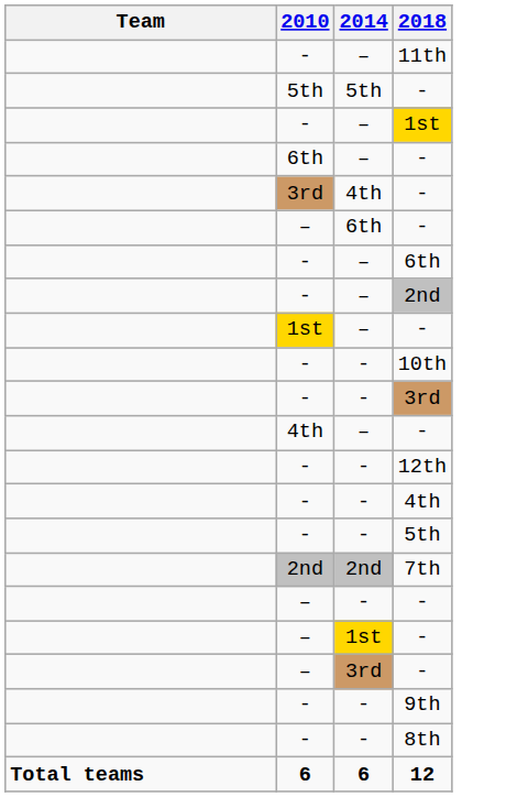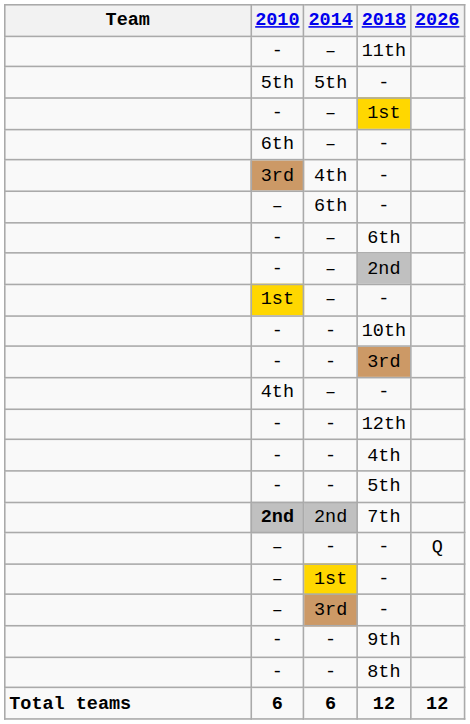 <table class=wikitable style="text-align:center; font-size:90%">
 <tr>
 <th width=150>Team</th>
 <th><a href='#'>2010</a></th>
 <th><a href='#'>2014</a></th>
 <th><a href='#'>2018</a></th>
+<th><a href='#'>2026</a></th>
 </tr>
 <tr>
 <td align=left></td>
 <td>-</td>
 <td>–</td>
 <td>11th</td>
+<td></td>
 </tr>
 <tr>
 <td align=left></td>
 <td>5th</td>
 <td>5th</td>
 <td>-</td>
+<td></td>
 </tr>
 <tr>
 <td align=left></td>
 <td>-</td>
 <td>–</td>
 <td bgcolor=gold>1st</td>
+<td></td>
 </tr>
 <tr>
 <td align=left></td>
 <td>6th</td>
 <td>–</td>
 <td>-</td>
+<td></td>
 </tr>
 <tr>
 <td align=left></td>
 <td bgcolor=cc9966>3rd</td>
 <td>4th</td>
 <td>-</td>
+<td></td>
 </tr>
 <tr>
 <td align=left></td>
 <td>–</td>
 <td>6th</td>
 <td>-</td>
+<td></td>
 </tr>
 <tr>
 <td align=left></td>
 <td>-</td>
 <td>–</td>
 <td>6th</td>
+<td></td>
 </tr>
 <tr>
 <td align=left></td>
 <td>-</td>
 <td>–</td>
 <td bgcolor=silver>2nd</td>
+<td></td>
 </tr>
 <tr>
 <td align=left></td>
 <td bgcolor=gold>1st</td>
 <td>–</td>
 <td>-</td>
+<td></td>
 </tr>
 <tr>
 <td align=left></td>
 <td>-</td>
 <td>-</td>
 <td>10th</td>
+<td></td>
 </tr>
 <tr>
 <td align=left></td>
 <td>-</td>
 <td>-</td>
 <td bgcolor=cc9966>3rd</td>
+<td></td>
 </tr>
 <tr>
 <td align=left></td>
 <td>4th</td>
 <td>–</td>
 <td>-</td>
+<td></td>
 </tr>
 <tr>
 <td align=left></td>
 <td>-</td>
 <td>-</td>
 <td>12th</td>
+<td></td>
 </tr>
 <tr>
 <td align=left></td>
 <td>-</td>
 <td>-</td>
 <td>4th</td>
+<td></td>
 </tr>
 <tr>
 <td align=left></td>
 <td>-</td>
 <td>-</td>
 <td>5th</td>
+<td></td>
 </tr>
 <tr>
 <td align=left></td>
-<td bgcolor=silver>2nd</td>
+<td bgcolor=silver><strong>2nd</strong></td>
 <td bgcolor=silver>2nd</td>
 <td>7th</td>
+<td></td>
 </tr>
 <tr>
 <td align=left></td>
 <td>–</td>
 <td>-</td>
 <td>-</td>
+<td>Q</td>
 </tr>
 <tr>
 <td align=left></td>
 <td>–</td>
 <td bgcolor=gold>1st</td>
 <td>-</td>
+<td></td>
 </tr>
 <tr>
 <td align=left></td>
 <td>–</td>
 <td bgcolor=cc9966>3rd</td>
 <td>-</td>
+<td></td>
 </tr>
 <tr>
 <td align=left></td>
 <td>-</td>
 <td>-</td>
 <td>9th</td>
+<td></td>
 </tr>
 <tr>
 <td align=left></td>
 <td>-</td>
 <td>-</td>
 <td>8th</td>
+<td></td>
 </tr>
 <tr>
 <td align=left><strong>Total teams</strong></td>
 <td><strong>6</strong></td>
 <td><strong>6</strong></td>
 <td><strong>12</strong></td>
+<td><strong>12</strong></td>
 </tr>
 </table>
